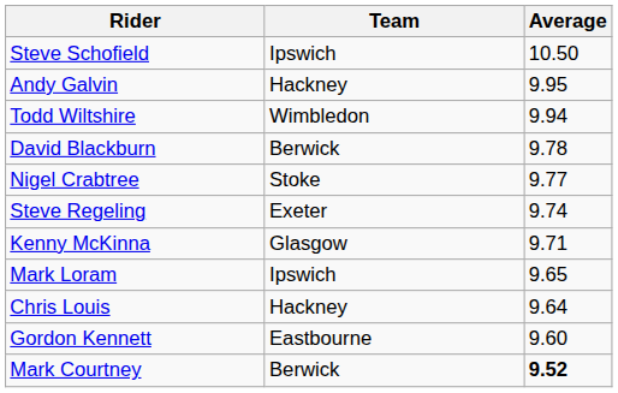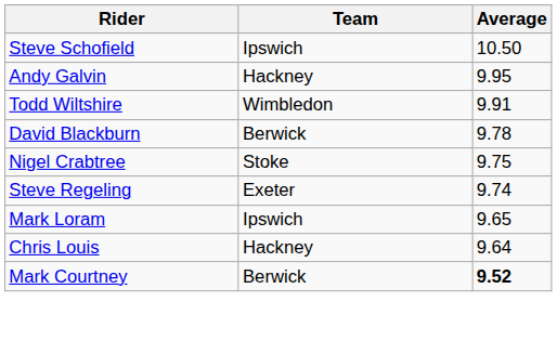 <table class="wikitable" style="font-size: 100%">
 <tr>
 <th width=200>Rider</th>
 <th width=200>Team</th>
 <th width=40>Average</th>
 </tr>
 <tr>
 <td align="left"><a href='#'>Steve Schofield</a></td>
 <td>Ipswich</td>
 <td>10.50</td>
 </tr>
 <tr>
 <td align="left"><a href='#'>Andy Galvin</a></td>
 <td>Hackney</td>
 <td>9.95</td>
 </tr>
 <tr>
 <td align="left"><a href='#'>Todd Wiltshire</a></td>
 <td>Wimbledon</td>
-<td>9.94</td>
+<td>9.91</td>
 </tr>
 <tr>
 <td align="left"><a href='#'>David Blackburn</a></td>
 <td>Berwick</td>
 <td>9.78</td>
 </tr>
 <tr>
 <td align="left"><a href='#'>Nigel Crabtree</a></td>
 <td>Stoke</td>
-<td>9.77</td>
+<td>9.75</td>
 </tr>
 <tr>
 <td align="left"><a href='#'>Steve Regeling</a></td>
 <td>Exeter</td>
 <td>9.74</td>
-</tr>
-<tr>
-<td align="left"><a href='#'>Kenny McKinna</a></td>
-<td>Glasgow</td>
-<td>9.71</td>
 </tr>
 <tr>
 <td align="left"><a href='#'>Mark Loram</a></td>
 <td>Ipswich</td>
 <td>9.65</td>
 </tr>
 <tr>
 <td align="left"><a href='#'>Chris Louis</a></td>
 <td>Hackney</td>
 <td>9.64</td>
 </tr>
 <tr>
-<td align="left"><a href='#'>Gordon Kennett</a></td>
-<td>Eastbourne</td>
-<td>9.60</td>
-</tr>
-<tr>
 <td align="left"><a href='#'>Mark Courtney</a></td>
 <td>Berwick</td>
 <td><strong>9.52</strong></td>
 </tr>
 </table>
